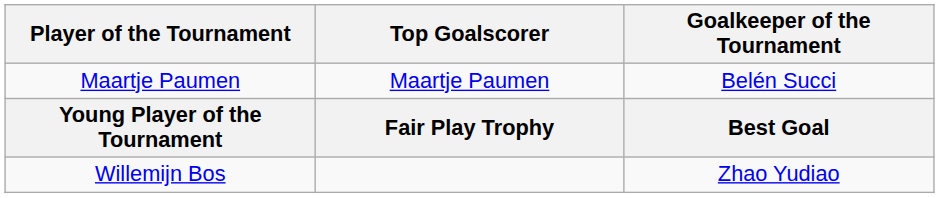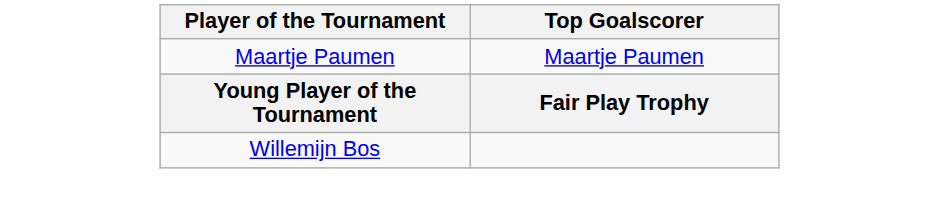 <table class=wikitable style="margin:auto; text-align:center">
 <tr>
 <th style="width: 220px;">Player of the Tournament</th>
 <th style="width: 220px;">Top Goalscorer</th>
-<th style="width: 220px;">Goalkeeper of the Tournament</th>
 </tr>
 <tr>
 <td> <a href='#'>Maartje Paumen</a></td>
 <td> <a href='#'>Maartje Paumen</a></td>
-<td> <a href='#'>Belén Succi</a></td>
 </tr>
 <tr>
 <th style="width: 220px;">Young Player of the Tournament</th>
 <th style="width: 220px;">Fair Play Trophy</th>
-<th style="width: 220px;">Best Goal</th>
 </tr>
 <tr>
 <td> <a href='#'>Willemijn Bos</a></td>
 <td></td>
-<td> <a href='#'>Zhao Yudiao</a></td>
 </tr>
 </table>
